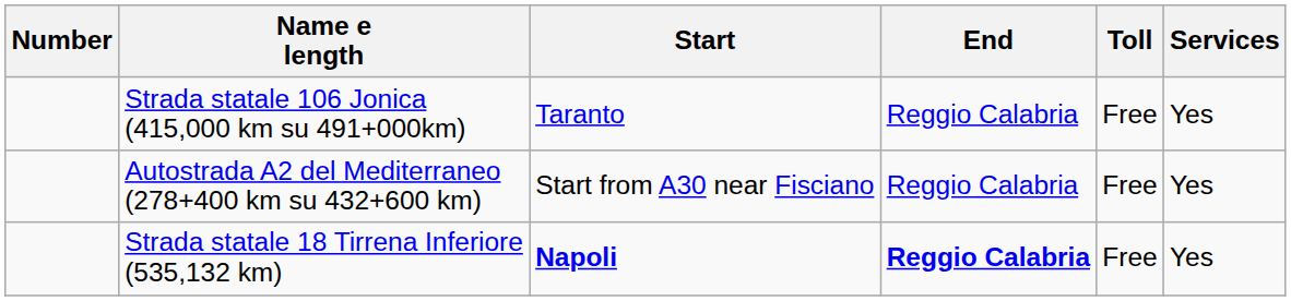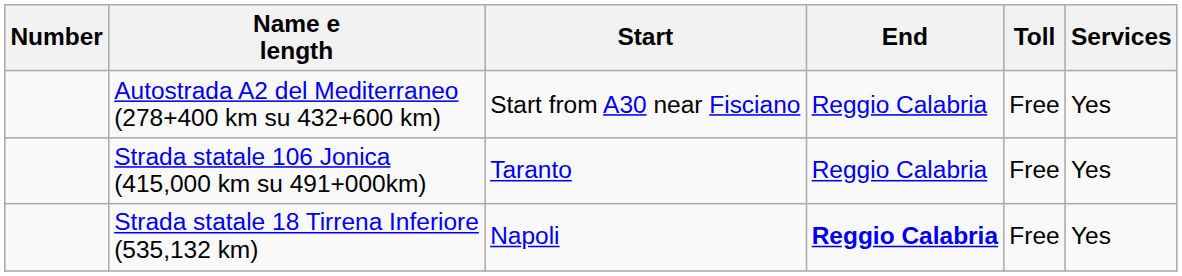 <table class="wikitable">
 <tr>
 <th>Number</th>
 <th>Name e<br>length</th>
 <th>Start</th>
 <th>End</th>
 <th>Toll</th>
 <th>Services</th>
 </tr>
 <tr>
 <td></td>
+<td><a href='#'>Autostrada A2 del Mediterraneo</a><br>(278+400 km su 432+600 km)</td>
+<td>Start from <a href='#'>A30</a> near <a href='#'>Fisciano</a></td>
+<td><a href='#'>Reggio Calabria</a></td>
+<td>Free</td>
+<td>  Yes</td>
+</tr>
+<tr>
+<td></td>
 <td><a href='#'>Strada statale 106 Jonica</a><br>(415,000 km su 491+000km)</td>
 <td><a href='#'>Taranto</a></td>
 <td><a href='#'>Reggio Calabria</a></td>
 <td>Free</td>
 <td>  Yes</td>
 </tr>
 <tr>
 <td></td>
-<td><a href='#'>Autostrada A2 del Mediterraneo</a><br>(278+400 km su 432+600 km)</td>
-<td>Start from <a href='#'>A30</a> near <a href='#'>Fisciano</a></td>
-<td><a href='#'>Reggio Calabria</a></td>
-<td>Free</td>
-<td>  Yes</td>
-</tr>
-<tr>
-<td></td>
 <td><a href='#'>Strada statale 18 Tirrena Inferiore</a><br>(535,132 km)</td>
-<td><strong><a href='#'>Napoli</a></strong></td>
+<td><a href='#'>Napoli</a></td>
 <td><strong><a href='#'>Reggio Calabria</a></strong></td>
 <td>Free</td>
 <td>  Yes</td>
 </tr>
 </table>
